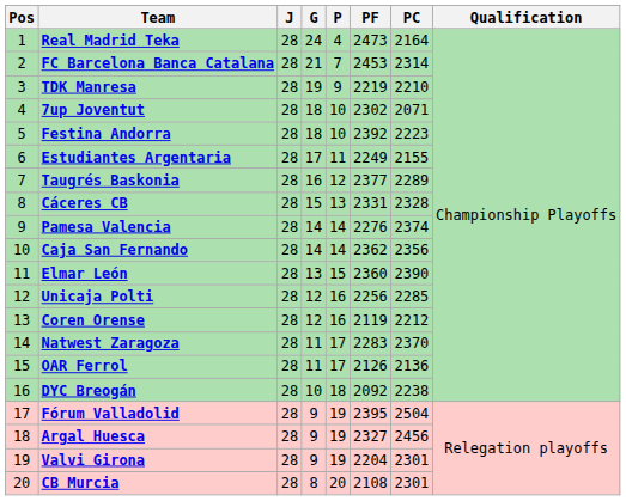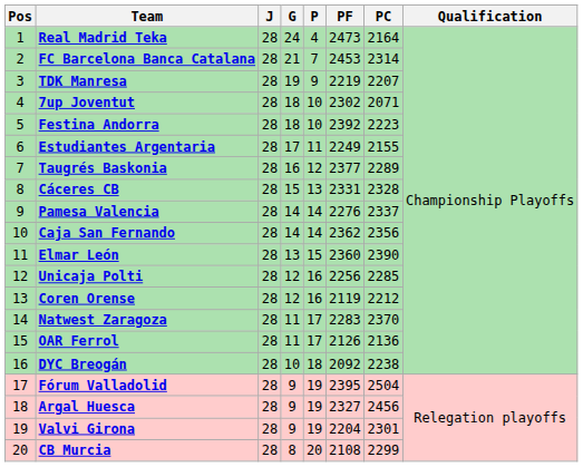 <table class="wikitable sortable" style="text-align: center;">
 <tr>
 <th align=center>Pos</th>
 <th align=center>Team</th>
 <th align=center>J</th>
 <th align=center>G</th>
 <th align=center>P</th>
 <th align=center>PF</th>
 <th align=center>PC</th>
 <th align=center>Qualification</th>
 </tr>
 <tr style="background: #ACE1AF">
 <td>1</td>
 <td align="left"><strong><a href='#'>Real Madrid Teka</a></strong></td>
 <td>28</td>
 <td>24</td>
 <td>4</td>
 <td>2473</td>
 <td>2164</td>
 <td rowspan=16>Championship Playoffs</td>
 </tr>
 <tr style="background: #ACE1AF">
 <td>2</td>
 <td align="left"><strong><a href='#'>FC Barcelona Banca Catalana</a></strong></td>
 <td>28</td>
 <td>21</td>
 <td>7</td>
 <td>2453</td>
 <td>2314</td>
 </tr>
 <tr style="background: #ACE1AF">
 <td>3</td>
 <td align="left"><strong><a href='#'>TDK Manresa</a></strong></td>
 <td>28</td>
 <td>19</td>
 <td>9</td>
 <td>2219</td>
-<td>2210</td>
+<td>2207</td>
 </tr>
 <tr style="background: #ACE1AF">
 <td>4</td>
 <td align="left"><strong><a href='#'>7up Joventut</a></strong></td>
 <td>28</td>
 <td>18</td>
 <td>10</td>
 <td>2302</td>
 <td>2071</td>
 </tr>
 <tr style="background: #ACE1AF">
 <td>5</td>
 <td align="left"><strong><a href='#'>Festina Andorra</a></strong></td>
 <td>28</td>
 <td>18</td>
 <td>10</td>
 <td>2392</td>
 <td>2223</td>
 </tr>
 <tr style="background: #ACE1AF">
 <td>6</td>
 <td align="left"><strong><a href='#'>Estudiantes Argentaria</a></strong></td>
 <td>28</td>
 <td>17</td>
 <td>11</td>
 <td>2249</td>
 <td>2155</td>
 </tr>
 <tr style="background: #ACE1AF">
 <td>7</td>
 <td align="left"><strong><a href='#'>Taugrés Baskonia</a></strong></td>
 <td>28</td>
 <td>16</td>
 <td>12</td>
 <td>2377</td>
 <td>2289</td>
 </tr>
 <tr style="background: #ACE1AF">
 <td>8</td>
 <td align="left"><strong><a href='#'>Cáceres CB</a></strong></td>
 <td>28</td>
 <td>15</td>
 <td>13</td>
 <td>2331</td>
 <td>2328</td>
 </tr>
 <tr style="background: #ACE1AF">
 <td>9</td>
 <td align="left"><strong><a href='#'>Pamesa Valencia</a></strong></td>
 <td>28</td>
 <td>14</td>
 <td>14</td>
 <td>2276</td>
-<td>2374</td>
+<td>2337</td>
 </tr>
 <tr style="background: #ACE1AF">
 <td>10</td>
 <td align="left"><strong><a href='#'>Caja San Fernando</a></strong></td>
 <td>28</td>
 <td>14</td>
 <td>14</td>
 <td>2362</td>
 <td>2356</td>
 </tr>
 <tr style="background: #ACE1AF">
 <td>11</td>
 <td align="left"><strong><a href='#'>Elmar León</a></strong></td>
 <td>28</td>
 <td>13</td>
 <td>15</td>
 <td>2360</td>
 <td>2390</td>
 </tr>
 <tr style="background: #ACE1AF">
 <td>12</td>
 <td align="left"><strong><a href='#'>Unicaja Polti</a></strong></td>
 <td>28</td>
 <td>12</td>
 <td>16</td>
 <td>2256</td>
 <td>2285</td>
 </tr>
 <tr style="background: #ACE1AF">
 <td>13</td>
 <td align="left"><strong><a href='#'>Coren Orense</a></strong></td>
 <td>28</td>
 <td>12</td>
 <td>16</td>
 <td>2119</td>
 <td>2212</td>
 </tr>
 <tr style="background: #ACE1AF">
 <td>14</td>
 <td align="left"><strong><a href='#'>Natwest Zaragoza</a></strong></td>
 <td>28</td>
 <td>11</td>
 <td>17</td>
 <td>2283</td>
 <td>2370</td>
 </tr>
 <tr style="background: #ACE1AF">
 <td>15</td>
 <td align="left"><strong><a href='#'>OAR Ferrol</a></strong></td>
 <td>28</td>
 <td>11</td>
 <td>17</td>
 <td>2126</td>
 <td>2136</td>
 </tr>
 <tr style="background: #ACE1AF">
 <td>16</td>
 <td align="left"><strong><a href='#'>DYC Breogán</a></strong></td>
 <td>28</td>
 <td>10</td>
 <td>18</td>
 <td>2092</td>
 <td>2238</td>
 </tr>
 <tr style="background:#FFCCCC">
 <td>17</td>
 <td align="left"><strong><a href='#'>Fórum Valladolid</a></strong></td>
 <td>28</td>
 <td>9</td>
 <td>19</td>
 <td>2395</td>
 <td>2504</td>
 <td rowspan=4>Relegation playoffs</td>
 </tr>
 <tr style="background:#FFCCCC">
 <td>18</td>
 <td align="left"><strong><a href='#'>Argal Huesca</a></strong></td>
 <td>28</td>
 <td>9</td>
 <td>19</td>
 <td>2327</td>
 <td>2456</td>
 </tr>
 <tr style="background:#FFCCCC">
 <td>19</td>
 <td align="left"><strong><a href='#'>Valvi Girona</a></strong></td>
 <td>28</td>
 <td>9</td>
 <td>19</td>
 <td>2204</td>
 <td>2301</td>
 </tr>
 <tr style="background:#FFCCCC">
 <td>20</td>
 <td align="left"><strong><a href='#'>CB Murcia</a></strong></td>
 <td>28</td>
 <td>8</td>
 <td>20</td>
 <td>2108</td>
-<td>2301</td>
+<td>2299</td>
 </tr>
 </table>
